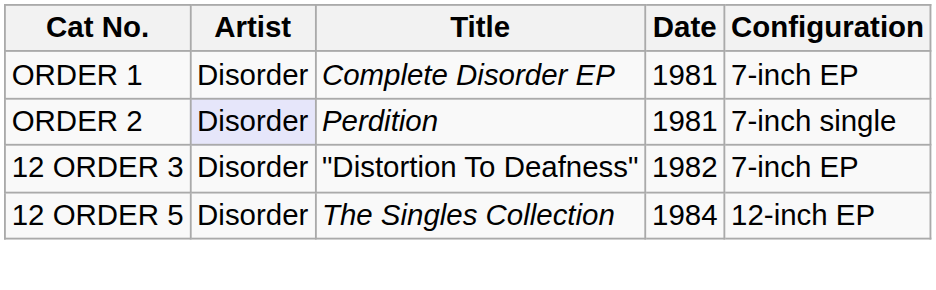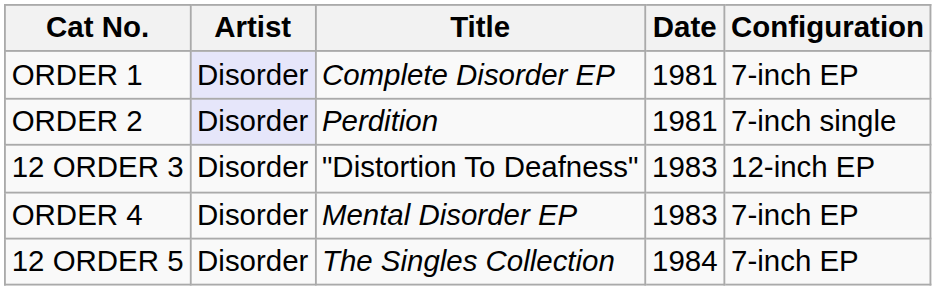 <table class="wikitable">
 <tr>
 <th>Cat No.</th>
 <th>Artist</th>
 <th>Title</th>
 <th>Date</th>
 <th>Configuration</th>
 </tr>
 <tr>
 <td>ORDER 1</td>
-<td Disorder (band)>Disorder</td>
+<td Disorder (band) style="background: lavender;">Disorder</td>
 <td><em>Complete Disorder EP</em></td>
 <td>1981</td>
 <td>7-inch EP</td>
 </tr>
 <tr>
 <td>ORDER 2</td>
 <td style="background: lavender;">Disorder</td>
 <td><em>Perdition</em></td>
 <td>1981</td>
 <td>7-inch single</td>
 </tr>
 <tr>
 <td>12 ORDER 3</td>
 <td>Disorder</td>
 <td>"Distortion To Deafness"</td>
-<td>1982</td>
+<td>1983</td>
+<td>12-inch EP</td>
+</tr>
+<tr>
+<td>ORDER 4</td>
+<td>Disorder</td>
+<td><em>Mental Disorder EP</em></td>
+<td>1983</td>
 <td>7-inch EP</td>
 </tr>
 <tr>
 <td>12 ORDER 5</td>
 <td>Disorder</td>
 <td><em>The Singles Collection</em></td>
 <td>1984</td>
-<td>12-inch EP</td>
+<td>7-inch EP</td>
 </tr>
 </table>
